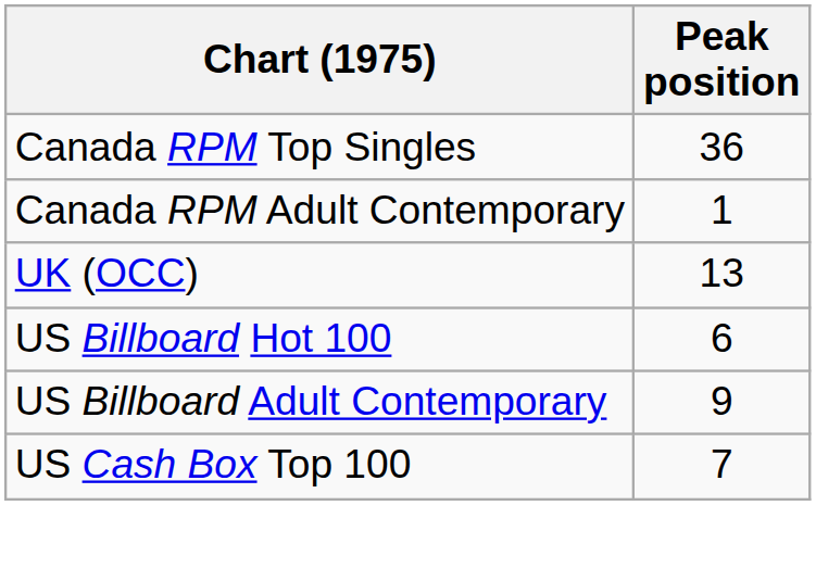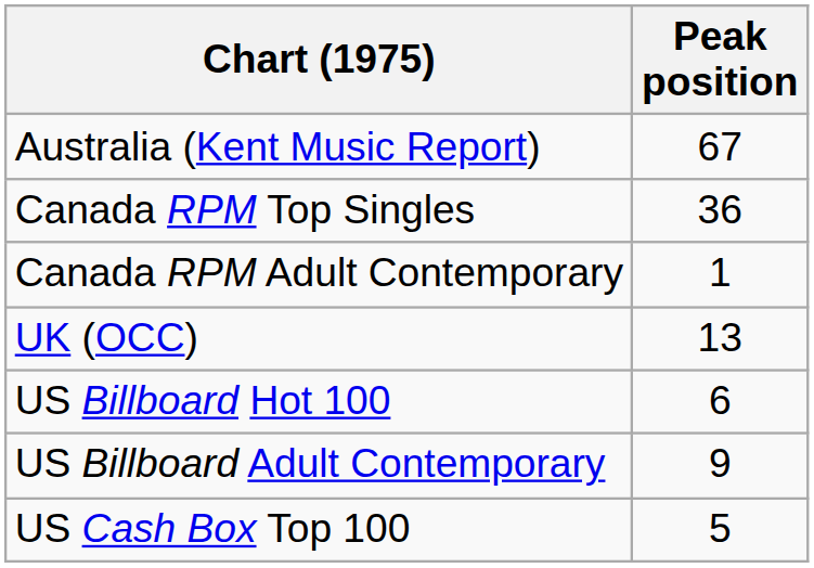 <table class="wikitable sortable">
 <tr>
 <th>Chart (1975)</th>
 <th>Peak<br>position</th>
+</tr>
+<tr>
+<td>Australia (<a href='#'>Kent Music Report</a>)</td>
+<td style="text-align:center;">67</td>
 </tr>
 <tr>
 <td>Canada <em><a href='#'>RPM</a></em> Top Singles</td>
 <td style="text-align:center;">36</td>
 </tr>
 <tr>
 <td>Canada <em>RPM</em> Adult Contemporary</td>
 <td style="text-align:center;">1</td>
 </tr>
 <tr>
 <td><a href='#'>UK</a> (<a href='#'>OCC</a>)</td>
 <td style="text-align:center;">13</td>
 </tr>
 <tr>
 <td>US <em><a href='#'>Billboard</a></em> <a href='#'>Hot 100</a></td>
 <td style="text-align:center;">6</td>
 </tr>
 <tr>
 <td>US <em>Billboard</em> <a href='#'>Adult Contemporary</a></td>
 <td style="text-align:center;">9</td>
 </tr>
 <tr>
 <td>US <a href='#'><em>Cash Box</em></a> Top 100</td>
-<td align="center">7</td>
+<td align="center">5</td>
 </tr>
 </table>
